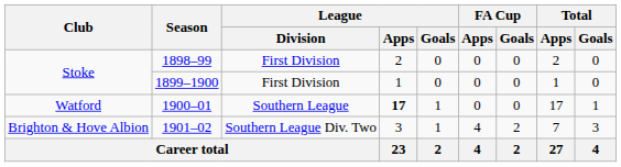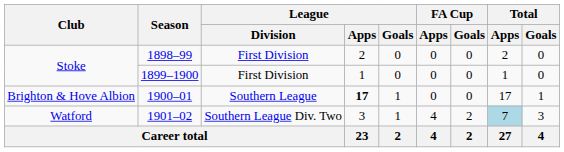 <table class="wikitable" style="text-align: center;">
 <tr>
 <th rowspan="2">Club</th>
 <th rowspan="2">Season</th>
 <th colspan="3">League</th>
 <th colspan="2">FA Cup</th>
 <th colspan="2">Total</th>
 </tr>
 <tr>
 <th>Division</th>
 <th>Apps</th>
 <th>Goals</th>
 <th>Apps</th>
 <th>Goals</th>
 <th>Apps</th>
 <th>Goals</th>
 </tr>
 <tr>
 <td rowspan="2"><a href='#'>Stoke</a></td>
 <td><a href='#'>1898–99</a></td>
 <td><a href='#'>First Division</a></td>
 <td>2</td>
 <td>0</td>
 <td>0</td>
 <td>0</td>
 <td>2</td>
 <td>0</td>
 </tr>
 <tr>
 <td><a href='#'>1899–1900</a></td>
 <td>First Division</td>
 <td>1</td>
 <td>0</td>
 <td>0</td>
 <td>0</td>
 <td>1</td>
 <td>0</td>
 </tr>
 <tr>
-<td><a href='#'>Watford</a></td>
+<td><a href='#'>Brighton & Hove Albion</a></td>
 <td><a href='#'>1900–01</a></td>
 <td><a href='#'>Southern League</a></td>
 <td><strong>17</strong></td>
 <td>1</td>
 <td>0</td>
 <td>0</td>
 <td>17</td>
 <td>1</td>
 </tr>
 <tr>
-<td><a href='#'>Brighton & Hove Albion</a></td>
+<td><a href='#'>Watford</a></td>
 <td><a href='#'>1901–02</a></td>
 <td><a href='#'>Southern League</a> Div. Two</td>
 <td>3</td>
 <td>1</td>
 <td>4</td>
 <td>2</td>
-<td>7</td>
+<td style="background: lightblue;">7</td>
 <td>3</td>
 </tr>
 <tr>
 <th colspan="3">Career total</th>
 <th>23</th>
 <th>2</th>
 <th>4</th>
 <th>2</th>
 <th>27</th>
 <th>4</th>
 </tr>
 </table>
